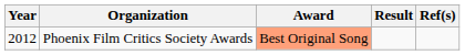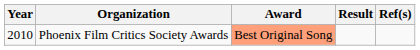 <table class="wikitable plainrowheaders">
 <tr align=center>
 <th scope="col">Year</th>
 <th scope="col">Organization</th>
 <th scope="col">Award</th>
 <th scope="col">Result</th>
 <th scope="col">Ref(s)</th>
 </tr>
 <tr>
-<td>2012</td>
+<td>2010</td>
 <td>Phoenix Film Critics Society Awards</td>
 <td style="background: lightsalmon;">Best Original Song</td>
 <td></td>
 <td style="text-align:center;"></td>
 </tr>
 </table>
